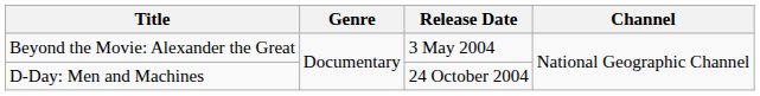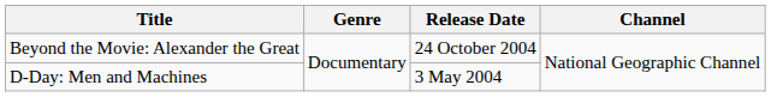 <table class="wikitable sortable">
 <tr>
 <th>Title</th>
 <th>Genre</th>
 <th>Release Date</th>
 <th>Channel</th>
 </tr>
 <tr>
 <td>Beyond the Movie: Alexander the Great</td>
 <td rowspan="2">Documentary</td>
-<td>3 May 2004</td>
+<td>24 October 2004</td>
 <td rowspan="2">National Geographic Channel</td>
 </tr>
 <tr>
 <td>D-Day: Men and Machines</td>
-<td>24 October 2004</td>
+<td>3 May 2004</td>
 </tr>
 </table>
